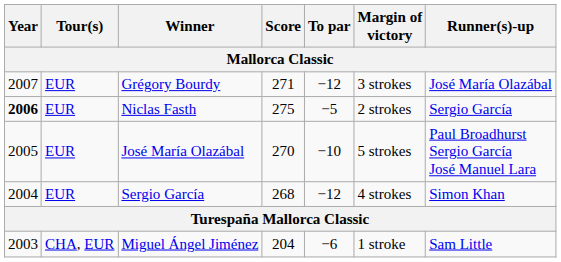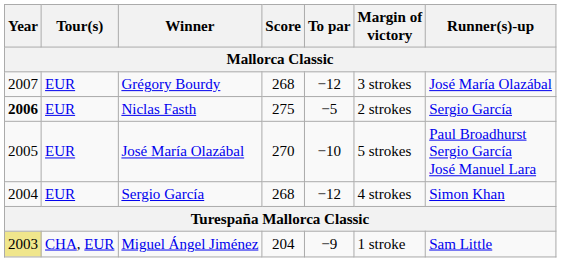 <table class="wikitable" style="font-size:95%">
 <tr>
 <th>Year</th>
 <th>Tour(s)</th>
 <th>Winner</th>
 <th>Score</th>
 <th>To par</th>
 <th>Margin of<br>victory</th>
 <th>Runner(s)-up</th>
 </tr>
 <tr>
 <th colspan=7>Mallorca Classic</th>
 </tr>
 <tr>
 <td>2007</td>
 <td><a href='#'>EUR</a></td>
 <td> <a href='#'>Grégory Bourdy</a></td>
-<td align=center>271</td>
+<td align=center>268</td>
 <td align=center>−12</td>
 <td>3 strokes</td>
 <td> <a href='#'>José María Olazábal</a></td>
 </tr>
 <tr>
 <td><strong>2006</strong></td>
 <td><a href='#'>EUR</a></td>
 <td> <a href='#'>Niclas Fasth</a></td>
 <td align=center>275</td>
 <td align=center>−5</td>
 <td>2 strokes</td>
 <td> <a href='#'>Sergio García</a></td>
 </tr>
 <tr>
 <td>2005</td>
 <td><a href='#'>EUR</a></td>
 <td> <a href='#'>José María Olazábal</a></td>
 <td align=center>270</td>
 <td align=center>−10</td>
 <td>5 strokes</td>
 <td> <a href='#'>Paul Broadhurst</a><br> <a href='#'>Sergio García</a><br> <a href='#'>José Manuel Lara</a></td>
 </tr>
 <tr>
 <td>2004</td>
 <td><a href='#'>EUR</a></td>
 <td> <a href='#'>Sergio García</a></td>
 <td align=center>268</td>
 <td align=center>−12</td>
 <td>4 strokes</td>
 <td> <a href='#'>Simon Khan</a></td>
 </tr>
 <tr>
 <th colspan=7>Turespaña Mallorca Classic</th>
 </tr>
 <tr>
-<td>2003</td>
+<td style="background: khaki;">2003</td>
 <td><a href='#'>CHA</a>, <a href='#'>EUR</a></td>
 <td> <a href='#'>Miguel Ángel Jiménez</a></td>
 <td align=center>204</td>
-<td align=center>−6</td>
+<td align=center>−9</td>
 <td>1 stroke</td>
 <td> <a href='#'>Sam Little</a></td>
 </tr>
 </table>
